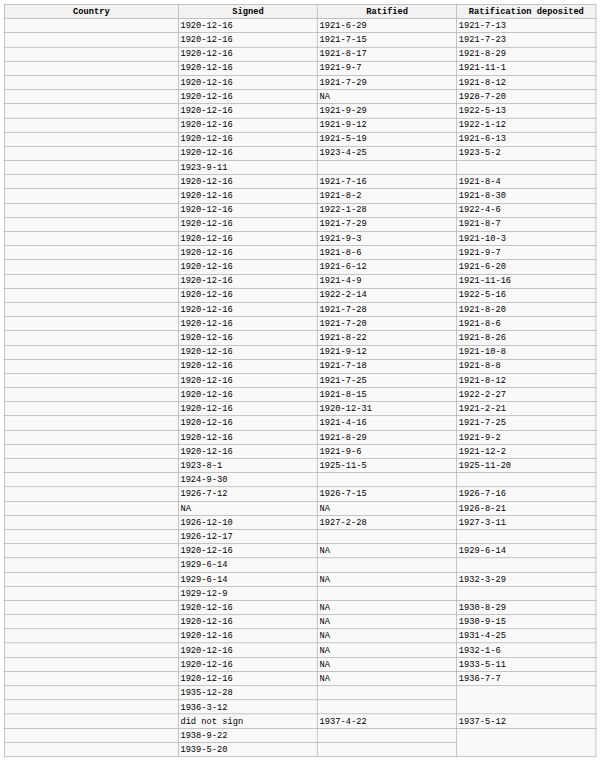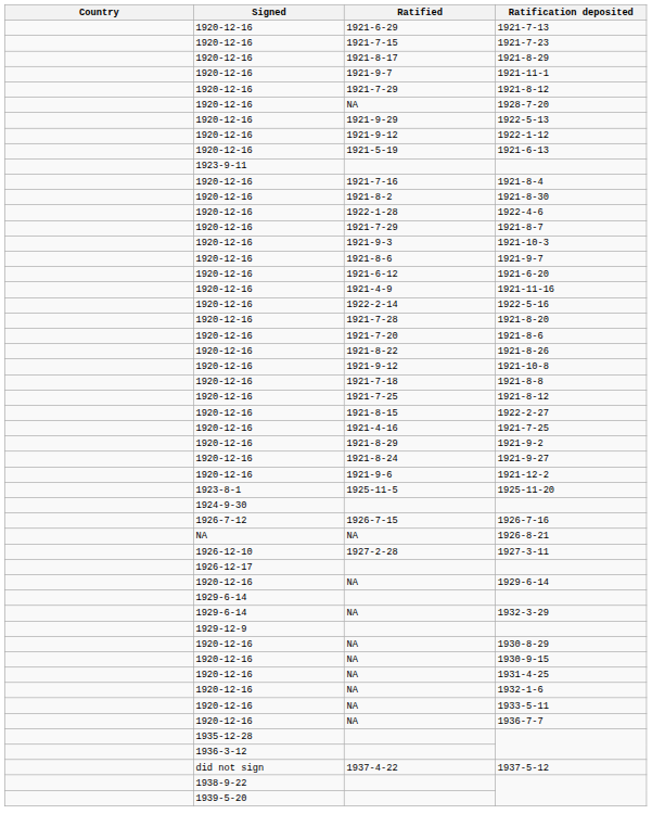 <table class="wikitable sortable" border="1" style="width:100%; margin:auto;">
 <tr>
 <th width="15%">Country</th>
 <th width="12%">Signed</th>
 <th width="12%">Ratified</th>
 <th width="12%">Ratification deposited</th>
 </tr>
 <tr -valign="top">
 <td></td>
 <td>1920-12-16</td>
 <td>1921-6-29</td>
 <td>1921-7-13</td>
 </tr>
 <tr -valign="top">
 <td></td>
 <td>1920-12-16</td>
 <td>1921-7-15</td>
 <td>1921-7-23</td>
 </tr>
 <tr -valign="top">
 <td></td>
 <td>1920-12-16</td>
 <td>1921-8-17</td>
 <td>1921-8-29</td>
 </tr>
 <tr -valign="top">
 <td></td>
 <td>1920-12-16</td>
 <td>1921-9-7</td>
 <td>1921-11-1</td>
 </tr>
 <tr -valign="top">
 <td></td>
 <td>1920-12-16</td>
 <td>1921-7-29</td>
 <td>1921-8-12</td>
 </tr>
 <tr -valign="top">
 <td></td>
 <td>1920-12-16</td>
 <td>NA</td>
 <td>1928-7-20</td>
 </tr>
 <tr -valign="top">
 <td></td>
 <td>1920-12-16</td>
 <td>1921-9-29</td>
 <td>1922-5-13</td>
 </tr>
 <tr -valign="top">
 <td></td>
 <td>1920-12-16</td>
 <td>1921-9-12</td>
 <td>1922-1-12</td>
 </tr>
 <tr -valign="top">
 <td></td>
 <td>1920-12-16</td>
 <td>1921-5-19</td>
 <td>1921-6-13</td>
-</tr>
-<tr -valign="top">
-<td></td>
-<td>1920-12-16</td>
-<td>1923-4-25</td>
-<td>1923-5-2</td>
 </tr>
 <tr -valign="top">
 <td></td>
 <td>1923-9-11</td>
 <td></td>
 </tr>
 <tr -valign="top">
 <td></td>
 <td>1920-12-16</td>
 <td>1921-7-16</td>
 <td>1921-8-4</td>
 </tr>
 <tr -valign="top">
 <td></td>
 <td>1920-12-16</td>
 <td>1921-8-2</td>
 <td>1921-8-30</td>
 </tr>
 <tr -valign="top">
 <td></td>
 <td>1920-12-16</td>
 <td>1922-1-28</td>
 <td>1922-4-6</td>
 </tr>
 <tr -valign="top">
 <td></td>
 <td>1920-12-16</td>
 <td>1921-7-29</td>
 <td>1921-8-7</td>
 </tr>
 <tr -valign="top">
 <td></td>
 <td>1920-12-16</td>
 <td>1921-9-3</td>
 <td>1921-10-3</td>
 </tr>
 <tr -valign="top">
 <td></td>
 <td>1920-12-16</td>
 <td>1921-8-6</td>
 <td>1921-9-7</td>
 </tr>
 <tr -valign="top">
 <td></td>
 <td>1920-12-16</td>
 <td>1921-6-12</td>
 <td>1921-6-20</td>
 </tr>
 <tr -valign="top">
 <td></td>
 <td>1920-12-16</td>
 <td>1921-4-9</td>
 <td>1921-11-16</td>
 </tr>
 <tr -valign="top">
 <td></td>
 <td>1920-12-16</td>
 <td>1922-2-14</td>
 <td>1922-5-16</td>
 </tr>
 <tr -valign="top">
 <td></td>
 <td>1920-12-16</td>
 <td>1921-7-28</td>
 <td>1921-8-20</td>
 </tr>
 <tr -valign="top">
 <td></td>
 <td>1920-12-16</td>
 <td>1921-7-20</td>
 <td>1921-8-6</td>
 </tr>
 <tr -valign="top">
 <td></td>
 <td>1920-12-16</td>
 <td>1921-8-22</td>
 <td>1921-8-26</td>
 </tr>
 <tr -valign="top">
 <td></td>
 <td>1920-12-16</td>
 <td>1921-9-12</td>
 <td>1921-10-8</td>
 </tr>
 <tr -valign="top">
 <td></td>
 <td>1920-12-16</td>
 <td>1921-7-18</td>
 <td>1921-8-8</td>
 </tr>
 <tr -valign="top">
 <td></td>
 <td>1920-12-16</td>
 <td>1921-7-25</td>
 <td>1921-8-12</td>
 </tr>
 <tr -valign="top">
 <td></td>
 <td>1920-12-16</td>
 <td>1921-8-15</td>
 <td>1922-2-27</td>
 </tr>
 <tr -valign="top">
 <td></td>
 <td>1920-12-16</td>
-<td>1920-12-31</td>
-<td>1921-2-21</td>
-</tr>
-<tr -valign="top">
-<td></td>
-<td>1920-12-16</td>
 <td>1921-4-16</td>
 <td>1921-7-25</td>
 </tr>
 <tr -valign="top">
 <td></td>
 <td>1920-12-16</td>
 <td>1921-8-29</td>
 <td>1921-9-2</td>
+</tr>
+<tr -valign="top">
+<td></td>
+<td>1920-12-16</td>
+<td>1921-8-24</td>
+<td>1921-9-27</td>
 </tr>
 <tr -valign="top">
 <td></td>
 <td>1920-12-16</td>
 <td>1921-9-6</td>
 <td>1921-12-2</td>
 </tr>
 <tr -valign="top">
 <td></td>
 <td>1923-8-1</td>
 <td>1925-11-5</td>
 <td>1925-11-20</td>
 </tr>
 <tr -valign="top">
 <td></td>
 <td>1924-9-30</td>
 <td></td>
 </tr>
 <tr -valign="top">
 <td></td>
 <td>1926-7-12</td>
 <td>1926-7-15</td>
 <td>1926-7-16</td>
 </tr>
 <tr -valign="top">
 <td></td>
 <td>NA</td>
 <td>NA</td>
 <td>1926-8-21</td>
 </tr>
 <tr -valign="top">
 <td></td>
 <td>1926-12-10</td>
 <td>1927-2-28</td>
 <td>1927-3-11</td>
 </tr>
 <tr -valign="top">
 <td></td>
 <td>1926-12-17</td>
 <td></td>
 </tr>
 <tr -valign="top">
 <td></td>
 <td>1920-12-16</td>
 <td>NA</td>
 <td>1929-6-14</td>
 </tr>
 <tr -valign="top">
 <td></td>
 <td>1929-6-14</td>
 <td></td>
 </tr>
 <tr -valign="top">
 <td></td>
 <td>1929-6-14</td>
 <td>NA</td>
 <td>1932-3-29</td>
 </tr>
 <tr -valign="top">
 <td></td>
 <td>1929-12-9</td>
 <td></td>
 </tr>
 <tr -valign="top">
 <td></td>
 <td>1920-12-16</td>
 <td>NA</td>
 <td>1930-8-29</td>
 </tr>
 <tr -valign="top">
 <td></td>
 <td>1920-12-16</td>
 <td>NA</td>
 <td>1930-9-15</td>
 </tr>
 <tr -valign="top">
 <td></td>
 <td>1920-12-16</td>
 <td>NA</td>
 <td>1931-4-25</td>
 </tr>
 <tr -valign="top">
 <td></td>
 <td>1920-12-16</td>
 <td>NA</td>
 <td>1932-1-6</td>
 </tr>
 <tr -valign="top">
 <td></td>
 <td>1920-12-16</td>
 <td>NA</td>
 <td>1933-5-11</td>
 </tr>
 <tr -valign="top">
 <td></td>
 <td>1920-12-16</td>
 <td>NA</td>
 <td>1936-7-7</td>
 </tr>
 <tr -valign="top">
 <td></td>
 <td>1935-12-28</td>
 <td></td>
 </tr>
 <tr -valign="top">
 <td></td>
 <td>1936-3-12</td>
 <td></td>
 </tr>
 <tr -valign="top">
 <td></td>
 <td>did not sign</td>
 <td>1937-4-22</td>
 <td>1937-5-12</td>
 </tr>
 <tr -valign="top">
 <td></td>
 <td>1938-9-22</td>
 <td></td>
 </tr>
 <tr -valign="top">
 <td></td>
 <td>1939-5-20</td>
 <td></td>
 </tr>
 </table>
